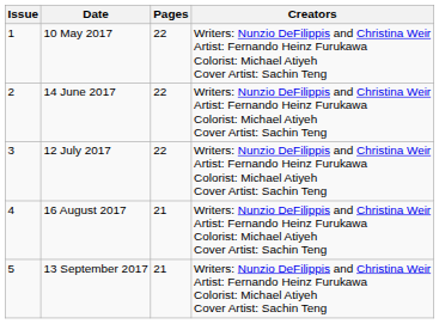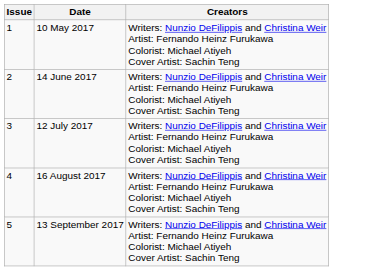 <table class="wikitable">
 <tr>
 <th>Issue</th>
 <th>Date</th>
-<th>Pages</th>
 <th>Creators</th>
 </tr>
 <tr>
 <td valign="top">1</td>
 <td valign="top">10 May 2017</td>
-<td valign="top">22</td>
 <td valign="top">Writers: <a href='#'>Nunzio DeFilippis</a> and <a href='#'>Christina Weir</a><br>Artist: Fernando Heinz Furukawa <br>Colorist: Michael Atiyeh<br>Cover Artist: Sachin Teng</td>
 </tr>
 <tr>
 <td valign="top">2</td>
 <td valign="top">14 June 2017</td>
-<td valign="top">22</td>
 <td valign="top">Writers: <a href='#'>Nunzio DeFilippis</a> and <a href='#'>Christina Weir</a><br>Artist: Fernando Heinz Furukawa <br>Colorist: Michael Atiyeh<br>Cover Artist: Sachin Teng</td>
 </tr>
 <tr>
 <td valign="top">3</td>
 <td valign="top">12 July 2017</td>
-<td valign="top">22</td>
 <td valign="top">Writers: <a href='#'>Nunzio DeFilippis</a> and <a href='#'>Christina Weir</a><br>Artist: Fernando Heinz Furukawa <br>Colorist: Michael Atiyeh<br>Cover Artist: Sachin Teng</td>
 </tr>
 <tr>
 <td valign="top">4</td>
 <td valign="top">16 August 2017</td>
-<td valign="top">21</td>
 <td valign="top">Writers: <a href='#'>Nunzio DeFilippis</a> and <a href='#'>Christina Weir</a><br>Artist: Fernando Heinz Furukawa <br>Colorist: Michael Atiyeh<br>Cover Artist: Sachin Teng</td>
 </tr>
 <tr>
 <td valign="top">5</td>
 <td valign="top">13 September 2017</td>
-<td valign="top">21</td>
 <td valign="top">Writers: <a href='#'>Nunzio DeFilippis</a> and <a href='#'>Christina Weir</a><br>Artist: Fernando Heinz Furukawa <br>Colorist: Michael Atiyeh<br>Cover Artist: Sachin Teng</td>
 </tr>
 </table>
